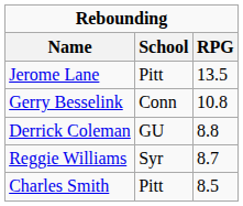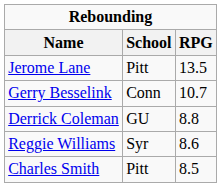 <table class="wikitable">
 <tr>
 <td colspan=3 style="text-align:center;"><strong>Rebounding</strong></td>
 </tr>
 <tr>
 <th>Name</th>
 <th>School</th>
 <th>RPG</th>
 </tr>
 <tr>
 <td><a href='#'>Jerome Lane</a></td>
 <td>Pitt</td>
 <td>13.5</td>
 </tr>
 <tr>
 <td><a href='#'>Gerry Besselink</a></td>
 <td>Conn</td>
-<td>10.8</td>
+<td>10.7</td>
 </tr>
 <tr>
 <td><a href='#'>Derrick Coleman</a></td>
 <td>GU</td>
 <td>8.8</td>
 </tr>
 <tr>
 <td><a href='#'>Reggie Williams</a></td>
 <td>Syr</td>
-<td>8.7</td>
+<td>8.6</td>
 </tr>
 <tr>
 <td><a href='#'>Charles Smith</a></td>
 <td>Pitt</td>
 <td>8.5</td>
 </tr>
 </table>
